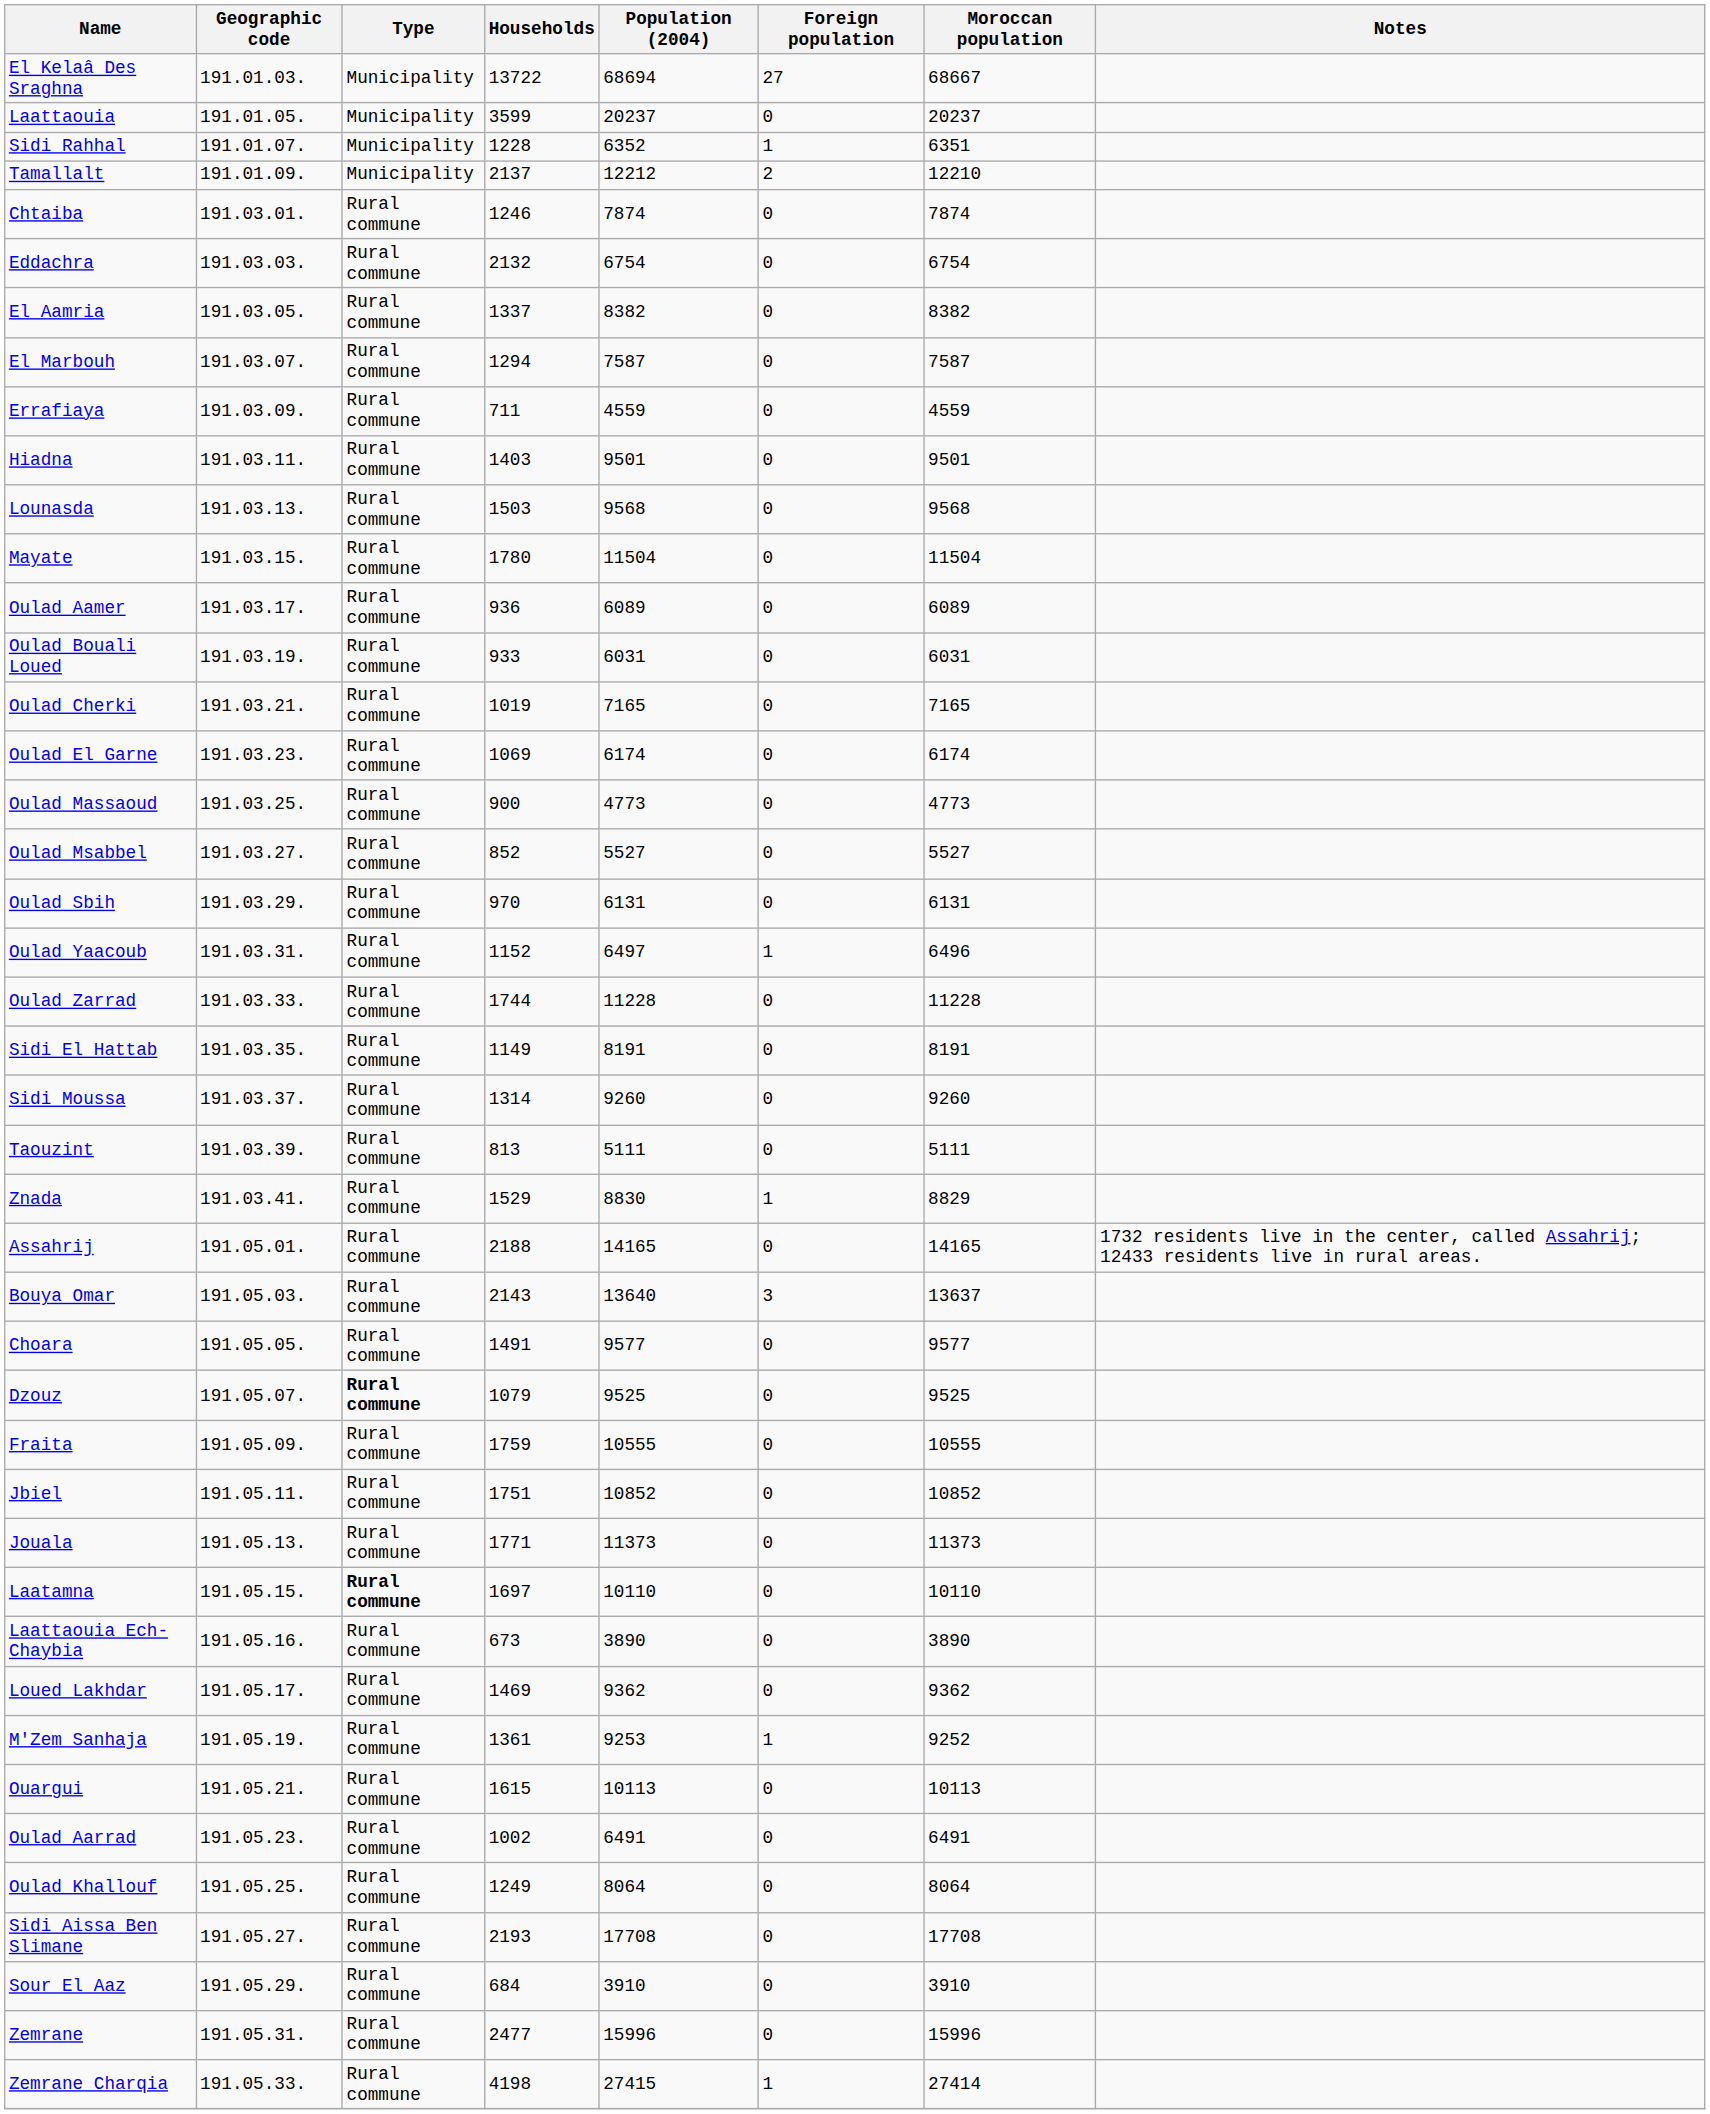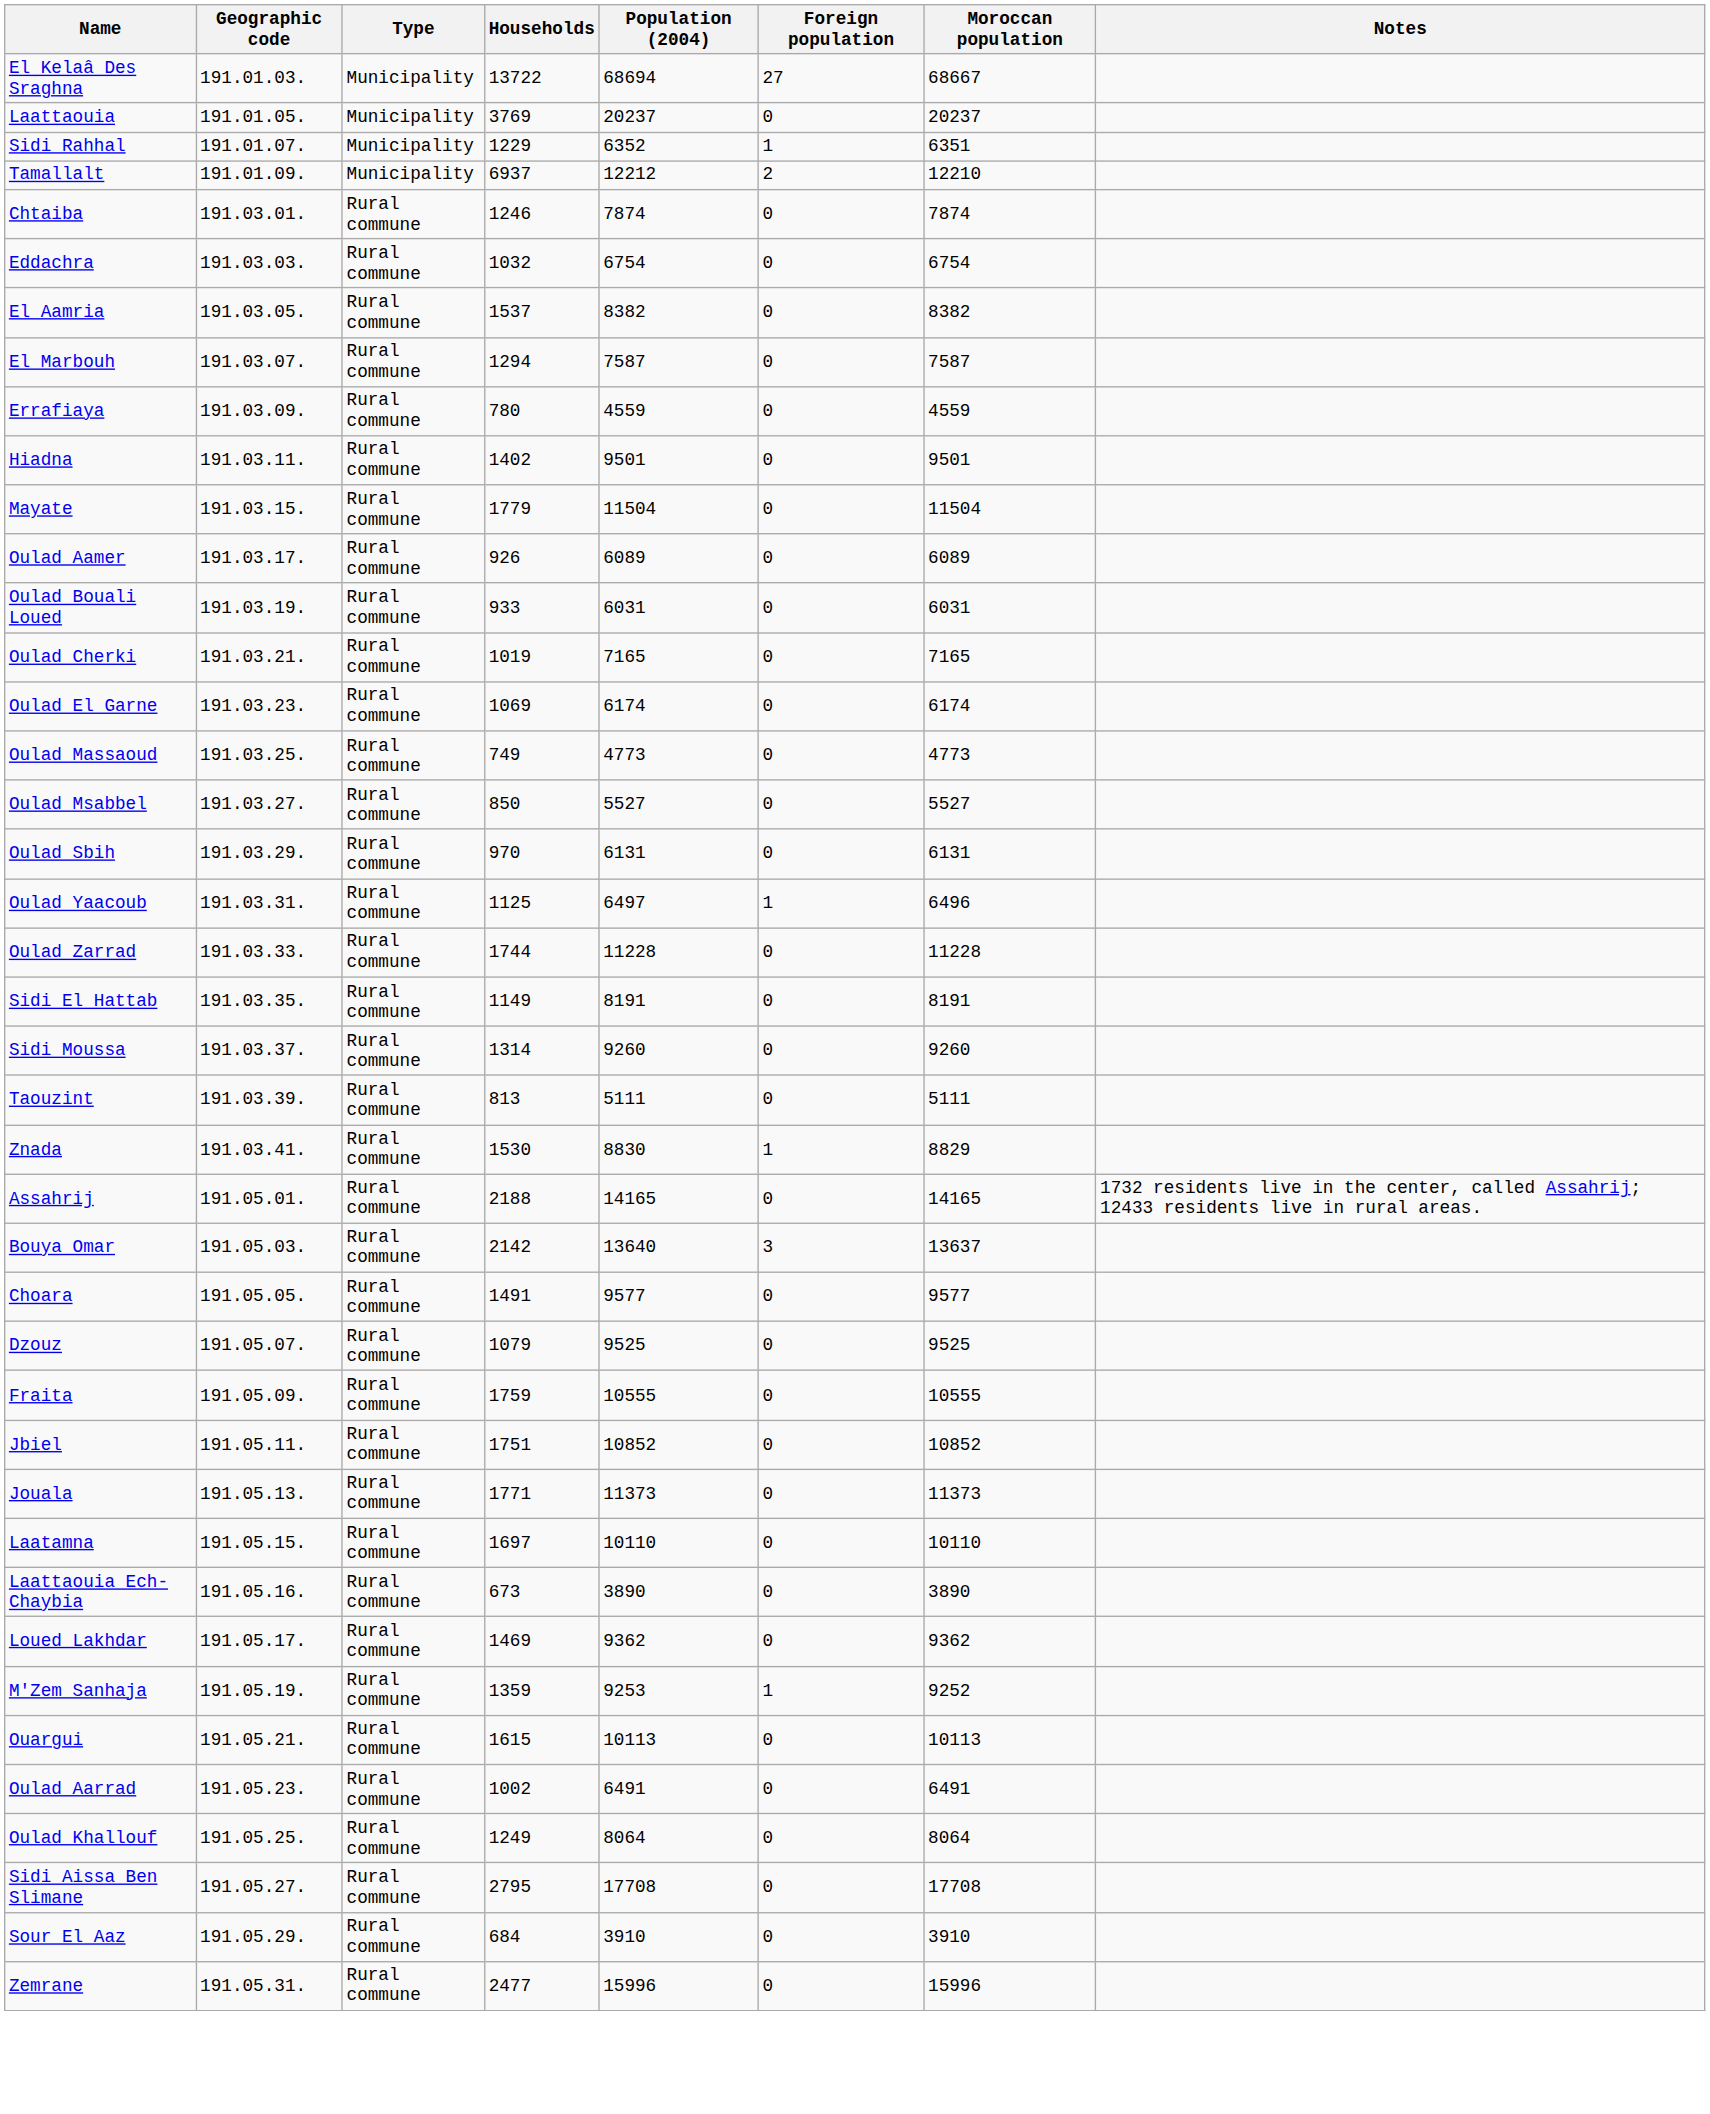 <table class="wikitable sortable">
 <tr>
 <th>Name</th>
 <th>Geographic code</th>
 <th>Type</th>
 <th>Households</th>
 <th>Population (2004)</th>
 <th>Foreign population</th>
 <th>Moroccan population</th>
 <th>Notes</th>
 </tr>
 <tr>
 <td><a href='#'>El Kelaâ Des Sraghna</a></td>
 <td>191.01.03.</td>
 <td>Municipality</td>
 <td>13722</td>
 <td>68694</td>
 <td>27</td>
 <td>68667</td>
 <td></td>
 </tr>
 <tr>
 <td><a href='#'>Laattaouia</a></td>
 <td>191.01.05.</td>
 <td>Municipality</td>
-<td>3599</td>
+<td>3769</td>
 <td>20237</td>
 <td>0</td>
 <td>20237</td>
 <td></td>
 </tr>
 <tr>
 <td><a href='#'>Sidi Rahhal</a></td>
 <td>191.01.07.</td>
 <td>Municipality</td>
-<td>1228</td>
+<td>1229</td>
 <td>6352</td>
 <td>1</td>
 <td>6351</td>
 <td></td>
 </tr>
 <tr>
 <td><a href='#'>Tamallalt</a></td>
 <td>191.01.09.</td>
 <td>Municipality</td>
-<td>2137</td>
+<td>6937</td>
 <td>12212</td>
 <td>2</td>
 <td>12210</td>
 <td></td>
 </tr>
 <tr>
 <td><a href='#'>Chtaiba</a></td>
 <td>191.03.01.</td>
 <td>Rural commune</td>
 <td>1246</td>
 <td>7874</td>
 <td>0</td>
 <td>7874</td>
 <td></td>
 </tr>
 <tr>
 <td><a href='#'>Eddachra</a></td>
 <td>191.03.03.</td>
 <td>Rural commune</td>
-<td>2132</td>
+<td>1032</td>
 <td>6754</td>
 <td>0</td>
 <td>6754</td>
 <td></td>
 </tr>
 <tr>
 <td><a href='#'>El Aamria</a></td>
 <td>191.03.05.</td>
 <td>Rural commune</td>
-<td>1337</td>
+<td>1537</td>
 <td>8382</td>
 <td>0</td>
 <td>8382</td>
 <td></td>
 </tr>
 <tr>
 <td><a href='#'>El Marbouh</a></td>
 <td>191.03.07.</td>
 <td>Rural commune</td>
 <td>1294</td>
 <td>7587</td>
 <td>0</td>
 <td>7587</td>
 <td></td>
 </tr>
 <tr>
 <td><a href='#'>Errafiaya</a></td>
 <td>191.03.09.</td>
 <td>Rural commune</td>
-<td>711</td>
+<td>780</td>
 <td>4559</td>
 <td>0</td>
 <td>4559</td>
 <td></td>
 </tr>
 <tr>
 <td><a href='#'>Hiadna</a></td>
 <td>191.03.11.</td>
 <td>Rural commune</td>
-<td>1403</td>
+<td>1402</td>
 <td>9501</td>
 <td>0</td>
 <td>9501</td>
 <td></td>
 </tr>
 <tr>
-<td><a href='#'>Lounasda</a></td>
-<td>191.03.13.</td>
-<td>Rural commune</td>
-<td>1503</td>
-<td>9568</td>
-<td>0</td>
-<td>9568</td>
-<td></td>
-</tr>
-<tr>
 <td><a href='#'>Mayate</a></td>
 <td>191.03.15.</td>
 <td>Rural commune</td>
-<td>1780</td>
+<td>1779</td>
 <td>11504</td>
 <td>0</td>
 <td>11504</td>
 <td></td>
 </tr>
 <tr>
 <td><a href='#'>Oulad Aamer</a></td>
 <td>191.03.17.</td>
 <td>Rural commune</td>
-<td>936</td>
+<td>926</td>
 <td>6089</td>
 <td>0</td>
 <td>6089</td>
 <td></td>
 </tr>
 <tr>
 <td><a href='#'>Oulad Bouali Loued</a></td>
 <td>191.03.19.</td>
 <td>Rural commune</td>
 <td>933</td>
 <td>6031</td>
 <td>0</td>
 <td>6031</td>
 <td></td>
 </tr>
 <tr>
 <td><a href='#'>Oulad Cherki</a></td>
 <td>191.03.21.</td>
 <td>Rural commune</td>
 <td>1019</td>
 <td>7165</td>
 <td>0</td>
 <td>7165</td>
 <td></td>
 </tr>
 <tr>
 <td><a href='#'>Oulad El Garne</a></td>
 <td>191.03.23.</td>
 <td>Rural commune</td>
 <td>1069</td>
 <td>6174</td>
 <td>0</td>
 <td>6174</td>
 <td></td>
 </tr>
 <tr>
 <td><a href='#'>Oulad Massaoud</a></td>
 <td>191.03.25.</td>
 <td>Rural commune</td>
-<td>900</td>
+<td>749</td>
 <td>4773</td>
 <td>0</td>
 <td>4773</td>
 <td></td>
 </tr>
 <tr>
 <td><a href='#'>Oulad Msabbel</a></td>
 <td>191.03.27.</td>
 <td>Rural commune</td>
-<td>852</td>
+<td>850</td>
 <td>5527</td>
 <td>0</td>
 <td>5527</td>
 <td></td>
 </tr>
 <tr>
 <td><a href='#'>Oulad Sbih</a></td>
 <td>191.03.29.</td>
 <td>Rural commune</td>
 <td>970</td>
 <td>6131</td>
 <td>0</td>
 <td>6131</td>
 <td></td>
 </tr>
 <tr>
 <td><a href='#'>Oulad Yaacoub</a></td>
 <td>191.03.31.</td>
 <td>Rural commune</td>
-<td>1152</td>
+<td>1125</td>
 <td>6497</td>
 <td>1</td>
 <td>6496</td>
 <td></td>
 </tr>
 <tr>
 <td><a href='#'>Oulad Zarrad</a></td>
 <td>191.03.33.</td>
 <td>Rural commune</td>
 <td>1744</td>
 <td>11228</td>
 <td>0</td>
 <td>11228</td>
 <td></td>
 </tr>
 <tr>
 <td><a href='#'>Sidi El Hattab</a></td>
 <td>191.03.35.</td>
 <td>Rural commune</td>
 <td>1149</td>
 <td>8191</td>
 <td>0</td>
 <td>8191</td>
 <td></td>
 </tr>
 <tr>
 <td><a href='#'>Sidi Moussa</a></td>
 <td>191.03.37.</td>
 <td>Rural commune</td>
 <td>1314</td>
 <td>9260</td>
 <td>0</td>
 <td>9260</td>
 <td></td>
 </tr>
 <tr>
 <td><a href='#'>Taouzint</a></td>
 <td>191.03.39.</td>
 <td>Rural commune</td>
 <td>813</td>
 <td>5111</td>
 <td>0</td>
 <td>5111</td>
 <td></td>
 </tr>
 <tr>
 <td><a href='#'>Znada</a></td>
 <td>191.03.41.</td>
 <td>Rural commune</td>
-<td>1529</td>
+<td>1530</td>
 <td>8830</td>
 <td>1</td>
 <td>8829</td>
 <td></td>
 </tr>
 <tr>
 <td><a href='#'>Assahrij</a></td>
 <td>191.05.01.</td>
 <td>Rural commune</td>
 <td>2188</td>
 <td>14165</td>
 <td>0</td>
 <td>14165</td>
 <td>1732 residents live in the center, called <a href='#'>Assahrij</a>; 12433 residents live in rural areas.</td>
 </tr>
 <tr>
 <td><a href='#'>Bouya Omar</a></td>
 <td>191.05.03.</td>
 <td>Rural commune</td>
-<td>2143</td>
+<td>2142</td>
 <td>13640</td>
 <td>3</td>
 <td>13637</td>
 <td></td>
 </tr>
 <tr>
 <td><a href='#'>Choara</a></td>
 <td>191.05.05.</td>
 <td>Rural commune</td>
 <td>1491</td>
 <td>9577</td>
 <td>0</td>
 <td>9577</td>
 <td></td>
 </tr>
 <tr>
 <td><a href='#'>Dzouz</a></td>
 <td>191.05.07.</td>
-<td><strong>Rural commune</strong></td>
+<td>Rural commune</td>
 <td>1079</td>
 <td>9525</td>
 <td>0</td>
 <td>9525</td>
 <td></td>
 </tr>
 <tr>
 <td><a href='#'>Fraita</a></td>
 <td>191.05.09.</td>
 <td>Rural commune</td>
 <td>1759</td>
 <td>10555</td>
 <td>0</td>
 <td>10555</td>
 <td></td>
 </tr>
 <tr>
 <td><a href='#'>Jbiel</a></td>
 <td>191.05.11.</td>
 <td>Rural commune</td>
 <td>1751</td>
 <td>10852</td>
 <td>0</td>
 <td>10852</td>
 <td></td>
 </tr>
 <tr>
 <td><a href='#'>Jouala</a></td>
 <td>191.05.13.</td>
 <td>Rural commune</td>
 <td>1771</td>
 <td>11373</td>
 <td>0</td>
 <td>11373</td>
 <td></td>
 </tr>
 <tr>
 <td><a href='#'>Laatamna</a></td>
 <td>191.05.15.</td>
-<td><strong>Rural commune</strong></td>
+<td>Rural commune</td>
 <td>1697</td>
 <td>10110</td>
 <td>0</td>
 <td>10110</td>
 <td></td>
 </tr>
 <tr>
 <td><a href='#'>Laattaouia Ech-Chaybia</a></td>
 <td>191.05.16.</td>
 <td>Rural commune</td>
 <td>673</td>
 <td>3890</td>
 <td>0</td>
 <td>3890</td>
 <td></td>
 </tr>
 <tr>
 <td><a href='#'>Loued Lakhdar</a></td>
 <td>191.05.17.</td>
 <td>Rural commune</td>
 <td>1469</td>
 <td>9362</td>
 <td>0</td>
 <td>9362</td>
 <td></td>
 </tr>
 <tr>
 <td><a href='#'>M'Zem Sanhaja</a></td>
 <td>191.05.19.</td>
 <td>Rural commune</td>
-<td>1361</td>
+<td>1359</td>
 <td>9253</td>
 <td>1</td>
 <td>9252</td>
 <td></td>
 </tr>
 <tr>
 <td><a href='#'>Ouargui</a></td>
 <td>191.05.21.</td>
 <td>Rural commune</td>
 <td>1615</td>
 <td>10113</td>
 <td>0</td>
 <td>10113</td>
 <td></td>
 </tr>
 <tr>
 <td><a href='#'>Oulad Aarrad</a></td>
 <td>191.05.23.</td>
 <td>Rural commune</td>
 <td>1002</td>
 <td>6491</td>
 <td>0</td>
 <td>6491</td>
 <td></td>
 </tr>
 <tr>
 <td><a href='#'>Oulad Khallouf</a></td>
 <td>191.05.25.</td>
 <td>Rural commune</td>
 <td>1249</td>
 <td>8064</td>
 <td>0</td>
 <td>8064</td>
 <td></td>
 </tr>
 <tr>
 <td><a href='#'>Sidi Aissa Ben Slimane</a></td>
 <td>191.05.27.</td>
 <td>Rural commune</td>
-<td>2193</td>
+<td>2795</td>
 <td>17708</td>
 <td>0</td>
 <td>17708</td>
 <td></td>
 </tr>
 <tr>
 <td><a href='#'>Sour El Aaz</a></td>
 <td>191.05.29.</td>
 <td>Rural commune</td>
 <td>684</td>
 <td>3910</td>
 <td>0</td>
 <td>3910</td>
 <td></td>
 </tr>
 <tr>
 <td><a href='#'>Zemrane</a></td>
 <td>191.05.31.</td>
 <td>Rural commune</td>
 <td>2477</td>
 <td>15996</td>
 <td>0</td>
 <td>15996</td>
 <td></td>
 </tr>
 <tr>
-<td><a href='#'>Zemrane Charqia</a></td>
-<td>191.05.33.</td>
-<td>Rural commune</td>
-<td>4198</td>
-<td>27415</td>
-<td>1</td>
-<td>27414</td>
-<td></td>
-</tr>
-<tr>
 </tr>
 </table>
